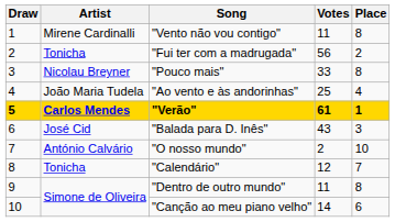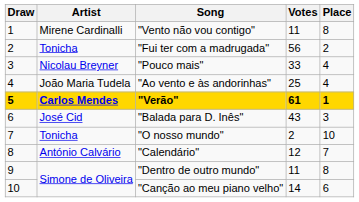 <table class="sortable wikitable" style="margin: 1em auto 1em auto">
 <tr>
 <th>Draw</th>
 <th>Artist</th>
 <th>Song</th>
 <th>Votes</th>
 <th>Place</th>
 </tr>
 <tr>
 <td>1</td>
 <td>Mirene Cardinalli</td>
 <td>"Vento não vou contigo"</td>
 <td>11</td>
 <td>8</td>
 </tr>
 <tr>
 <td>2</td>
 <td><a href='#'>Tonicha</a></td>
 <td>"Fui ter com a madrugada"</td>
 <td>56</td>
 <td>2</td>
 </tr>
 <tr>
 <td>3</td>
 <td><a href='#'>Nicolau Breyner</a></td>
 <td>"Pouco mais"</td>
 <td>33</td>
-<td>8</td>
+<td>4</td>
 </tr>
 <tr>
 <td>4</td>
 <td>João Maria Tudela</td>
 <td>"Ao vento e às andorinhas"</td>
 <td>25</td>
 <td>4</td>
 </tr>
 <tr bgcolor="#FFD700">
 <td><strong>5</strong></td>
 <td><strong><a href='#'>Carlos Mendes</a></strong></td>
 <td><strong>"Verão"</strong></td>
 <td><strong>61</strong></td>
 <td><strong>1</strong></td>
 </tr>
 <tr>
 <td>6</td>
 <td><a href='#'>José Cid</a></td>
 <td>"Balada para D. Inês"</td>
 <td>43</td>
 <td>3</td>
 </tr>
 <tr>
 <td>7</td>
-<td><a href='#'>António Calvário</a></td>
+<td><a href='#'>Tonicha</a></td>
 <td>"O nosso mundo"</td>
 <td>2</td>
 <td>10</td>
 </tr>
 <tr>
 <td>8</td>
-<td><a href='#'>Tonicha</a></td>
+<td><a href='#'>António Calvário</a></td>
 <td>"Calendário"</td>
 <td>12</td>
 <td>7</td>
 </tr>
 <tr>
 <td>9</td>
 <td rowspan="2"><a href='#'>Simone de Oliveira</a></td>
 <td>"Dentro de outro mundo"</td>
 <td>11</td>
 <td>8</td>
 </tr>
 <tr>
 <td>10</td>
 <td>"Canção ao meu piano velho"</td>
 <td>14</td>
 <td>6</td>
 </tr>
 </table>
